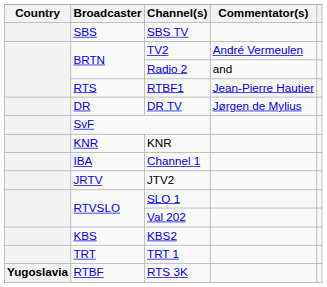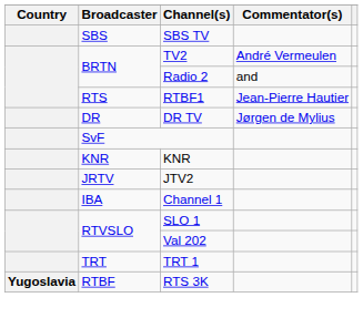 <table class="wikitable plainrowheaders">
 <tr>
 </tr>
 <tr>
 <th scope="col">Country</th>
 <th scope="col">Broadcaster</th>
 <th scope="col">Channel(s)</th>
 <th scope="col">Commentator(s)</th>
 <th scope="col"></th>
 </tr>
 <tr>
 <th scope="row"></th>
 <td><a href='#'>SBS</a></td>
 <td><a href='#'>SBS TV</a></td>
 <td></td>
 <td style="text-align:center"></td>
 </tr>
 <tr>
 <th scope="rowgroup" rowspan="3"></th>
 <td rowspan="2"><a href='#'>BRTN</a></td>
 <td><a href='#'>TV2</a></td>
 <td><a href='#'>André Vermeulen</a></td>
 <td style="text-align:center"></td>
 </tr>
 <tr>
 <td><a href='#'>Radio 2</a></td>
 <td> and </td>
 <td style="text-align:center"></td>
 </tr>
 <tr>
 <td><a href='#'>RTS</a></td>
 <td><a href='#'>RTBF1</a></td>
 <td><a href='#'>Jean-Pierre Hautier</a></td>
 <td style="text-align:center"></td>
 </tr>
 <tr>
 <th scope="row"></th>
 <td><a href='#'>DR</a></td>
 <td><a href='#'>DR TV</a></td>
 <td><a href='#'>Jørgen de Mylius</a></td>
 <td style="text-align:center"></td>
 </tr>
 <tr>
 <th scope="row"></th>
 <td colspan="2"><a href='#'>SvF</a></td>
 <td></td>
 <td style="text-align:center"></td>
 </tr>
 <tr>
 <th scope="row"></th>
 <td><a href='#'>KNR</a></td>
 <td>KNR</td>
 <td></td>
 <td style="text-align:center"></td>
 </tr>
 <tr>
 <th scope="row"></th>
-<td><a href='#'>IBA</a></td>
-<td><a href='#'>Channel 1</a></td>
+<td><a href='#'>JRTV</a></td>
+<td>JTV2</td>
 <td></td>
 <td style="text-align:center"></td>
 </tr>
 <tr>
 <th scope="row"></th>
-<td><a href='#'>JRTV</a></td>
-<td>JTV2</td>
+<td><a href='#'>IBA</a></td>
+<td><a href='#'>Channel 1</a></td>
 <td></td>
 <td style="text-align:center"></td>
 </tr>
 <tr>
 <th scope="rowgroup" rowspan="2"></th>
 <td rowspan="2"><a href='#'>RTVSLO</a></td>
 <td><a href='#'>SLO 1</a></td>
 <td></td>
 <td style="text-align:center"></td>
 </tr>
 <tr>
 <td><a href='#'>Val 202</a></td>
-<td></td>
-<td style="text-align:center"></td>
-</tr>
-<tr>
-<th scope="row"></th>
-<td><a href='#'>KBS</a></td>
-<td><a href='#'>KBS2</a></td>
 <td></td>
 <td style="text-align:center"></td>
 </tr>
 <tr>
 <th scope="row"></th>
 <td><a href='#'>TRT</a></td>
 <td><a href='#'>TRT 1</a></td>
 <td></td>
 <td style="text-align:center"></td>
 </tr>
 <tr>
 <th scope="row"> Yugoslavia</th>
 <td><a href='#'>RTBF</a></td>
 <td><a href='#'>RTS 3K</a></td>
 <td></td>
 <td style="text-align:center"></td>
 </tr>
 </table>
